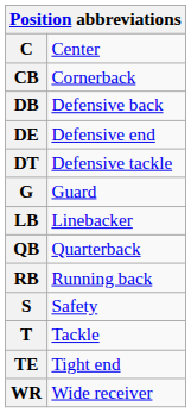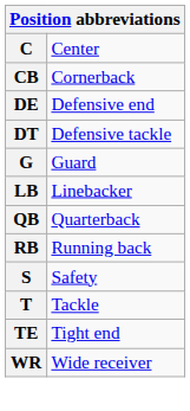 <table class="wikitable mw-collapsible mw-collapsed">
 <tr>
 <th scope="colgroup" colspan="2"><a href='#'>Position</a> abbreviations</th>
 </tr>
 <tr>
 <th scope="row">C</th>
 <td><a href='#'>Center</a></td>
 </tr>
 <tr>
 <th scope="row">CB</th>
 <td><a href='#'>Cornerback</a></td>
-</tr>
-<tr>
-<th scope="row">DB</th>
-<td><a href='#'>Defensive back</a></td>
 </tr>
 <tr>
 <th scope="row">DE</th>
 <td><a href='#'>Defensive end</a></td>
 </tr>
 <tr>
 <th scope="row">DT</th>
 <td><a href='#'>Defensive tackle</a></td>
 </tr>
 <tr>
 <th scope="row">G</th>
 <td><a href='#'>Guard</a></td>
 </tr>
 <tr>
 <th scope="row">LB</th>
 <td><a href='#'>Linebacker</a></td>
 </tr>
 <tr>
 <th scope="row">QB</th>
 <td><a href='#'>Quarterback</a></td>
 </tr>
 <tr>
 <th scope="row">RB</th>
 <td><a href='#'>Running back</a></td>
 </tr>
 <tr>
 <th scope="row">S</th>
 <td><a href='#'>Safety</a></td>
 </tr>
 <tr>
 <th scope="row">T</th>
 <td><a href='#'>Tackle</a></td>
 </tr>
 <tr>
 <th scope="row">TE</th>
 <td><a href='#'>Tight end</a></td>
 </tr>
 <tr>
 <th scope="row">WR</th>
 <td><a href='#'>Wide receiver</a></td>
 </tr>
 </table>
